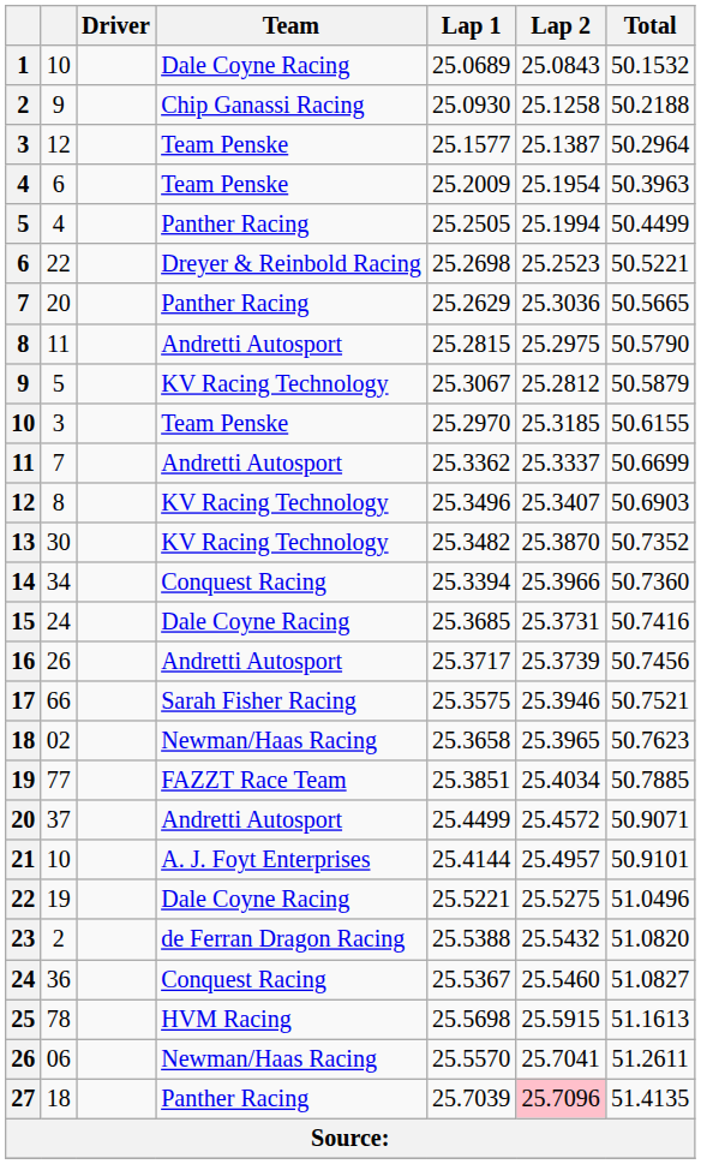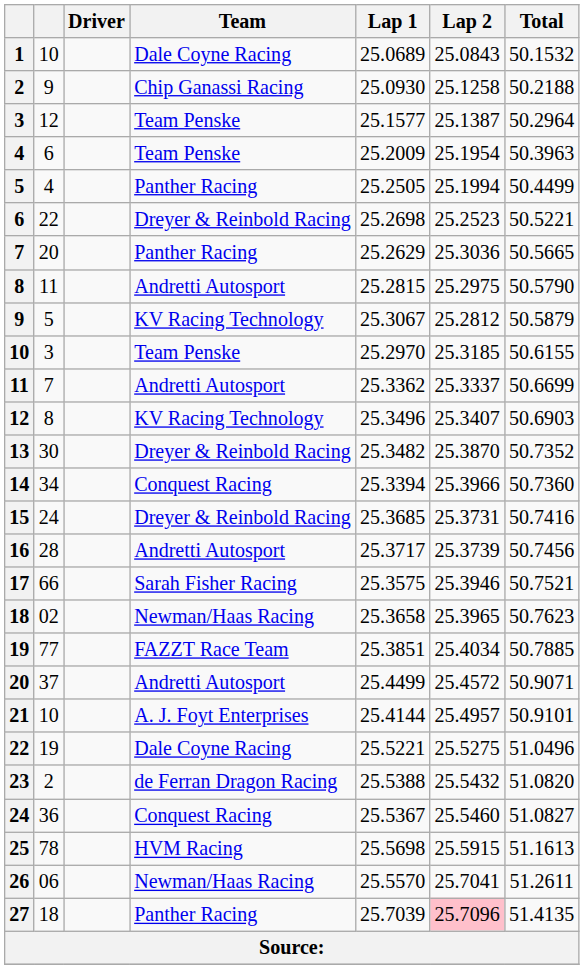 <table class="wikitable sortable" style="font-size:95%;">
 <tr>
 <th scope="col"></th>
 <th scope="col"></th>
 <th scope="col">Driver</th>
 <th scope="col">Team</th>
 <th scope="col">Lap 1</th>
 <th scope="col">Lap 2</th>
 <th scope="col">Total</th>
 </tr>
 <tr>
 <th scope="row">1</th>
 <td align="center">10</td>
 <td></td>
 <td><a href='#'>Dale Coyne Racing</a></td>
 <td align=center>25.0689</td>
 <td align=center>25.0843</td>
 <td align=center>50.1532</td>
 </tr>
 <tr>
 <th scope="row">2</th>
 <td align="center">9</td>
 <td></td>
 <td><a href='#'>Chip Ganassi Racing</a></td>
 <td align=center>25.0930</td>
 <td align=center>25.1258</td>
 <td align=center>50.2188</td>
 </tr>
 <tr>
 <th scope="row">3</th>
 <td align="center">12</td>
 <td></td>
 <td><a href='#'>Team Penske</a></td>
 <td align=center>25.1577</td>
 <td align=center>25.1387</td>
 <td align=center>50.2964</td>
 </tr>
 <tr>
 <th scope="row">4</th>
 <td align="center">6</td>
 <td></td>
 <td><a href='#'>Team Penske</a></td>
 <td align=center>25.2009</td>
 <td align=center>25.1954</td>
 <td align=center>50.3963</td>
 </tr>
 <tr>
 <th scope="row">5</th>
 <td align="center">4</td>
 <td></td>
 <td><a href='#'>Panther Racing</a></td>
 <td align=center>25.2505</td>
 <td align=center>25.1994</td>
 <td align=center>50.4499</td>
 </tr>
 <tr>
 <th scope="row">6</th>
 <td align="center">22</td>
 <td></td>
 <td><a href='#'>Dreyer & Reinbold Racing</a></td>
 <td align=center>25.2698</td>
 <td align=center>25.2523</td>
 <td align=center>50.5221</td>
 </tr>
 <tr>
 <th scope="row">7</th>
 <td align="center">20</td>
 <td></td>
 <td><a href='#'>Panther Racing</a></td>
 <td align=center>25.2629</td>
 <td align=center>25.3036</td>
 <td align=center>50.5665</td>
 </tr>
 <tr>
 <th scope="row">8</th>
 <td align="center">11</td>
 <td></td>
 <td><a href='#'>Andretti Autosport</a></td>
 <td align=center>25.2815</td>
 <td align=center>25.2975</td>
 <td align=center>50.5790</td>
 </tr>
 <tr>
 <th scope="row">9</th>
 <td align="center">5</td>
 <td></td>
 <td><a href='#'>KV Racing Technology</a></td>
 <td align=center>25.3067</td>
 <td align=center>25.2812</td>
 <td align=center>50.5879</td>
 </tr>
 <tr>
 <th scope="row">10</th>
 <td align="center">3</td>
 <td></td>
 <td><a href='#'>Team Penske</a></td>
 <td align=center>25.2970</td>
 <td align=center>25.3185</td>
 <td align=center>50.6155</td>
 </tr>
 <tr>
 <th scope="row">11</th>
 <td align="center">7</td>
 <td></td>
 <td><a href='#'>Andretti Autosport</a></td>
 <td align=center>25.3362</td>
 <td align=center>25.3337</td>
 <td align=center>50.6699</td>
 </tr>
 <tr>
 <th scope="row">12</th>
 <td align="center">8</td>
 <td></td>
 <td><a href='#'>KV Racing Technology</a></td>
 <td align=center>25.3496</td>
 <td align=center>25.3407</td>
 <td align=center>50.6903</td>
 </tr>
 <tr>
 <th scope="row">13</th>
 <td align="center">30</td>
 <td></td>
-<td><a href='#'>KV Racing Technology</a></td>
+<td><a href='#'>Dreyer & Reinbold Racing</a></td>
 <td align=center>25.3482</td>
 <td align=center>25.3870</td>
 <td align=center>50.7352</td>
 </tr>
 <tr>
 <th scope="row">14</th>
 <td align="center">34</td>
 <td></td>
 <td><a href='#'>Conquest Racing</a></td>
 <td align=center>25.3394</td>
 <td align=center>25.3966</td>
 <td align=center>50.7360</td>
 </tr>
 <tr>
 <th scope="row">15</th>
 <td align="center">24</td>
 <td></td>
-<td><a href='#'>Dale Coyne Racing</a></td>
+<td><a href='#'>Dreyer & Reinbold Racing</a></td>
 <td align=center>25.3685</td>
 <td align=center>25.3731</td>
 <td align=center>50.7416</td>
 </tr>
 <tr>
 <th scope="row">16</th>
-<td align="center">26</td>
+<td align="center">28</td>
 <td></td>
 <td><a href='#'>Andretti Autosport</a></td>
 <td align=center>25.3717</td>
 <td align=center>25.3739</td>
 <td align=center>50.7456</td>
 </tr>
 <tr>
 <th scope="row">17</th>
 <td align="center">66</td>
 <td></td>
 <td><a href='#'>Sarah Fisher Racing</a></td>
 <td align=center>25.3575</td>
 <td align=center>25.3946</td>
 <td align=center>50.7521</td>
 </tr>
 <tr>
 <th scope="row">18</th>
 <td align="center">02</td>
 <td></td>
 <td><a href='#'>Newman/Haas Racing</a></td>
 <td align=center>25.3658</td>
 <td align=center>25.3965</td>
 <td align=center>50.7623</td>
 </tr>
 <tr>
 <th scope="row">19</th>
 <td align="center">77</td>
 <td></td>
 <td><a href='#'>FAZZT Race Team</a></td>
 <td align=center>25.3851</td>
 <td align=center>25.4034</td>
 <td align=center>50.7885</td>
 </tr>
 <tr>
 <th scope="row">20</th>
 <td align="center">37</td>
 <td></td>
 <td><a href='#'>Andretti Autosport</a></td>
 <td align=center>25.4499</td>
 <td align=center>25.4572</td>
 <td align=center>50.9071</td>
 </tr>
 <tr>
 <th scope="row">21</th>
 <td align="center">10</td>
 <td></td>
 <td><a href='#'>A. J. Foyt Enterprises</a></td>
 <td align=center>25.4144</td>
 <td align=center>25.4957</td>
 <td align=center>50.9101</td>
 </tr>
 <tr>
 <th scope="row">22</th>
 <td align="center">19</td>
 <td></td>
 <td><a href='#'>Dale Coyne Racing</a></td>
 <td align=center>25.5221</td>
 <td align=center>25.5275</td>
 <td align=center>51.0496</td>
 </tr>
 <tr>
 <th scope="row">23</th>
 <td align="center">2</td>
 <td></td>
 <td><a href='#'>de Ferran Dragon Racing</a></td>
 <td align=center>25.5388</td>
 <td align=center>25.5432</td>
 <td align=center>51.0820</td>
 </tr>
 <tr>
 <th scope="row">24</th>
 <td align="center">36</td>
 <td></td>
 <td><a href='#'>Conquest Racing</a></td>
 <td align=center>25.5367</td>
 <td align=center>25.5460</td>
 <td align=center>51.0827</td>
 </tr>
 <tr>
 <th scope="row">25</th>
 <td align="center">78</td>
 <td></td>
 <td><a href='#'>HVM Racing</a></td>
 <td align=center>25.5698</td>
 <td align=center>25.5915</td>
 <td align=center>51.1613</td>
 </tr>
 <tr>
 <th scope="row">26</th>
 <td align="center">06</td>
 <td></td>
 <td><a href='#'>Newman/Haas Racing</a></td>
 <td align=center>25.5570</td>
 <td align=center>25.7041</td>
 <td align=center>51.2611</td>
 </tr>
 <tr>
 <th scope="row">27</th>
 <td align="center">18</td>
 <td></td>
 <td><a href='#'>Panther Racing</a></td>
 <td align=center>25.7039</td>
 <td align=center style="background: pink;">25.7096</td>
 <td align=center>51.4135</td>
 </tr>
 <tr class="sortbottom">
 <th colspan=9><strong>Source:</strong></th>
 </tr>
 <tr>
 </tr>
 </table>
